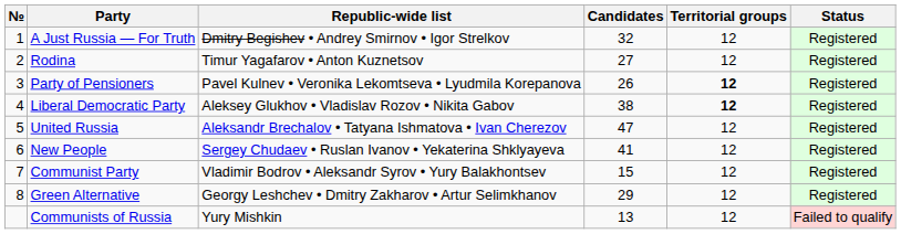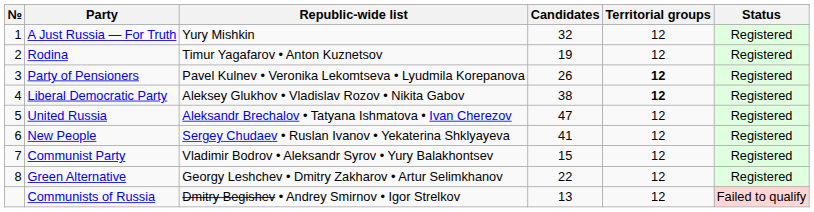 <table class="wikitable sortable" style="background: #f9f9f9; text-align:right; font-size: 95%">
 <tr>
 <th align=center>№</th>
 <th align=center>Party</th>
 <th align=center>Republic-wide list</th>
 <th align=center>Candidates</th>
 <th align=center>Territorial groups</th>
 <th align=center>Status</th>
 </tr>
 <tr>
 <td>1</td>
 <td align=left><a href='#'>A Just Russia — For Truth</a></td>
-<td align=left><s>Dmitry Begishev</s> • Andrey Smirnov • Igor Strelkov</td>
+<td align=left>Yury Mishkin</td>
 <td align=center>32</td>
 <td align=center>12</td>
 <td align=center bgcolor="#DFFFDF">Registered</td>
 </tr>
 <tr>
 <td>2</td>
 <td align=left><a href='#'>Rodina</a></td>
 <td align=left>Timur Yagafarov • Anton Kuznetsov</td>
-<td align=center>27</td>
+<td align=center>19</td>
 <td align=center>12</td>
 <td align=center bgcolor="#DFFFDF">Registered</td>
 </tr>
 <tr>
 <td>3</td>
 <td align=left><a href='#'>Party of Pensioners</a></td>
 <td align=left>Pavel Kulnev • Veronika Lekomtseva • Lyudmila Korepanova</td>
 <td align=center>26</td>
 <td align=center><strong>12</strong></td>
 <td align=center bgcolor="#DFFFDF">Registered</td>
 </tr>
 <tr>
 <td>4</td>
 <td align=left><a href='#'>Liberal Democratic Party</a></td>
 <td align=left>Aleksey Glukhov • Vladislav Rozov • Nikita Gabov</td>
 <td align=center>38</td>
 <td align=center><strong>12</strong></td>
 <td align=center bgcolor="#DFFFDF">Registered</td>
 </tr>
 <tr>
 <td>5</td>
 <td align=left><a href='#'>United Russia</a></td>
 <td align=left><a href='#'>Aleksandr Brechalov</a> • Tatyana Ishmatova • <a href='#'>Ivan Cherezov</a></td>
 <td align=center>47</td>
 <td align=center>12</td>
 <td align=center bgcolor="#DFFFDF">Registered</td>
 </tr>
 <tr>
 <td>6</td>
 <td align=left><a href='#'>New People</a></td>
 <td align=left><a href='#'>Sergey Chudaev</a> • Ruslan Ivanov • Yekaterina Shklyayeva</td>
 <td align=center>41</td>
 <td align=center>12</td>
 <td align=center bgcolor="#DFFFDF">Registered</td>
 </tr>
 <tr>
 <td>7</td>
 <td align=left><a href='#'>Communist Party</a></td>
 <td align=left>Vladimir Bodrov • Aleksandr Syrov • Yury Balakhontsev</td>
 <td align=center>15</td>
 <td align=center>12</td>
 <td align=center bgcolor="#DFFFDF">Registered</td>
 </tr>
 <tr>
 <td>8</td>
 <td align=left><a href='#'>Green Alternative</a></td>
 <td align=left>Georgy Leshchev • Dmitry Zakharov • Artur Selimkhanov</td>
-<td align=center>29</td>
+<td align=center>22</td>
 <td align=center>12</td>
 <td align=center bgcolor="#DFFFDF">Registered</td>
 </tr>
 <tr>
 <td></td>
 <td align=left><a href='#'>Communists of Russia</a></td>
-<td align=left>Yury Mishkin</td>
+<td align=left><s>Dmitry Begishev</s> • Andrey Smirnov • Igor Strelkov</td>
 <td align=center>13</td>
 <td align=center>12</td>
 <td align=center bgcolor="#FFD5D5">Failed to qualify</td>
 </tr>
 </table>
